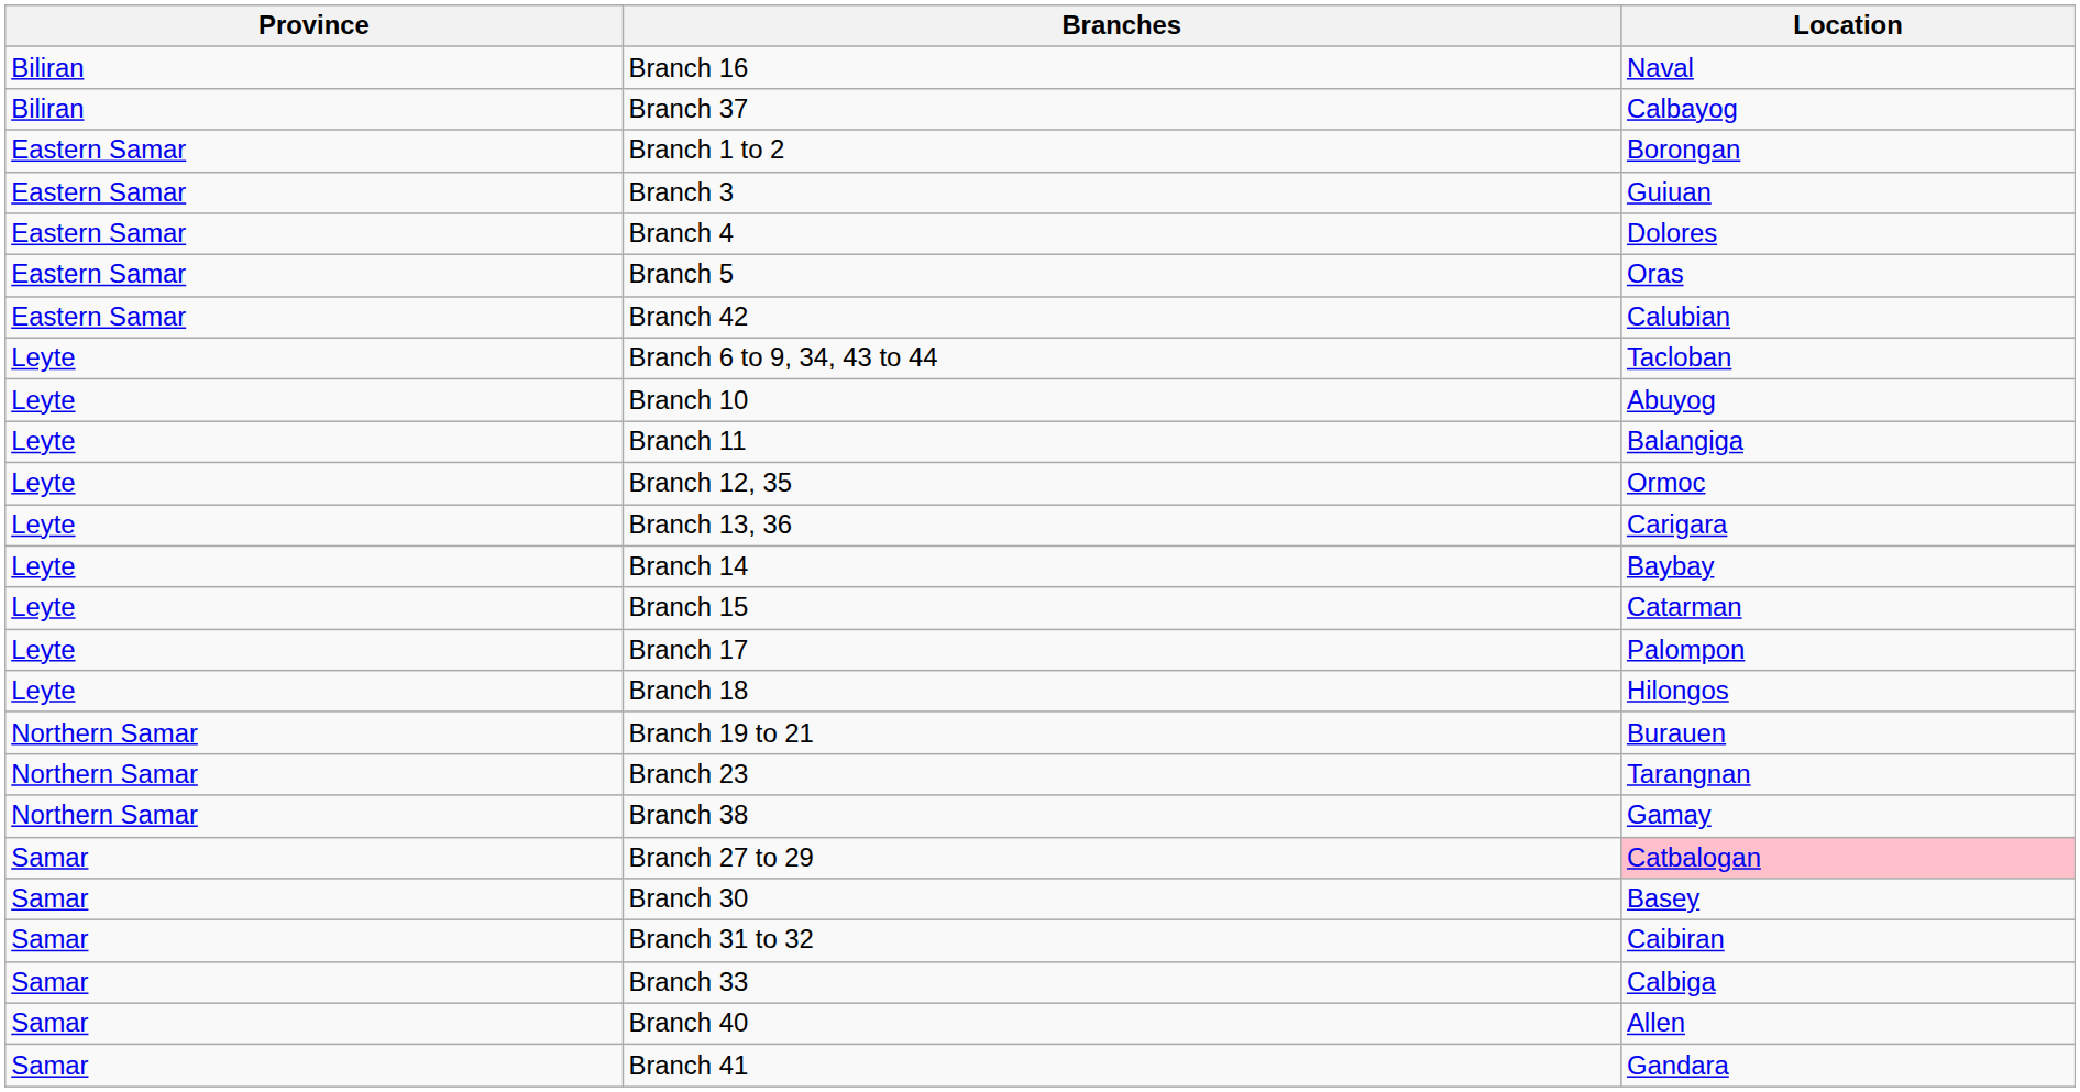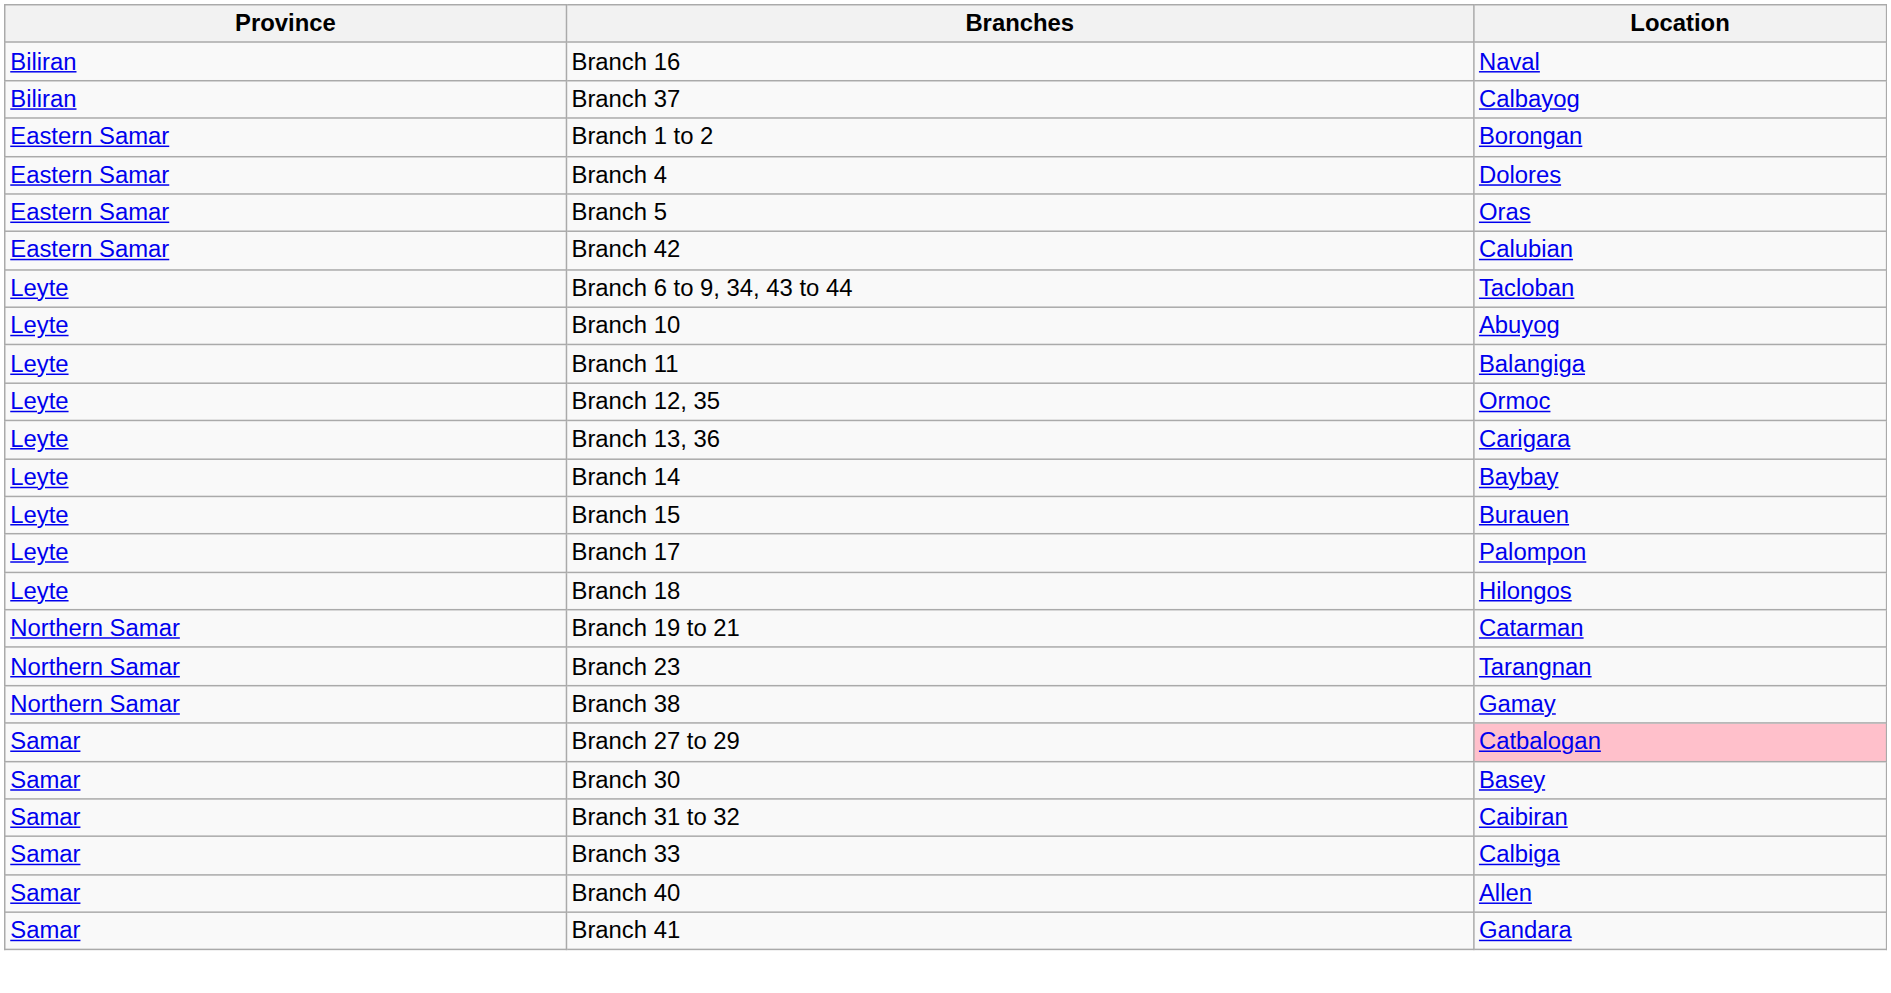 <table class=wikitable width=100%>
 <tr>
 <th>Province</th>
 <th>Branches</th>
 <th>Location</th>
 </tr>
 <tr>
 <td><a href='#'>Biliran</a></td>
 <td>Branch 16</td>
 <td><a href='#'>Naval</a></td>
 </tr>
 <tr>
 <td><a href='#'>Biliran</a></td>
 <td>Branch 37</td>
 <td><a href='#'>Calbayog</a></td>
 </tr>
 <tr>
 <td><a href='#'>Eastern Samar</a></td>
 <td>Branch 1 to 2</td>
 <td><a href='#'>Borongan</a></td>
-</tr>
-<tr>
-<td><a href='#'>Eastern Samar</a></td>
-<td>Branch 3</td>
-<td><a href='#'>Guiuan</a></td>
 </tr>
 <tr>
 <td><a href='#'>Eastern Samar</a></td>
 <td>Branch 4</td>
 <td><a href='#'>Dolores</a></td>
 </tr>
 <tr>
 <td><a href='#'>Eastern Samar</a></td>
 <td>Branch 5</td>
 <td><a href='#'>Oras</a></td>
 </tr>
 <tr>
 <td><a href='#'>Eastern Samar</a></td>
 <td>Branch 42</td>
 <td><a href='#'>Calubian</a></td>
 </tr>
 <tr>
 <td><a href='#'>Leyte</a></td>
 <td>Branch 6 to 9, 34, 43 to 44</td>
 <td><a href='#'>Tacloban</a></td>
 </tr>
 <tr>
 <td><a href='#'>Leyte</a></td>
 <td>Branch 10</td>
 <td><a href='#'>Abuyog</a></td>
 </tr>
 <tr>
 <td><a href='#'>Leyte</a></td>
 <td>Branch 11</td>
 <td><a href='#'>Balangiga</a></td>
 </tr>
 <tr>
 <td><a href='#'>Leyte</a></td>
 <td>Branch 12, 35</td>
 <td><a href='#'>Ormoc</a></td>
 </tr>
 <tr>
 <td><a href='#'>Leyte</a></td>
 <td>Branch 13, 36</td>
 <td><a href='#'>Carigara</a></td>
 </tr>
 <tr>
 <td><a href='#'>Leyte</a></td>
 <td>Branch 14</td>
 <td><a href='#'>Baybay</a></td>
 </tr>
 <tr>
 <td><a href='#'>Leyte</a></td>
 <td>Branch 15</td>
-<td><a href='#'>Catarman</a></td>
+<td><a href='#'>Burauen</a></td>
 </tr>
 <tr>
 <td><a href='#'>Leyte</a></td>
 <td>Branch 17</td>
 <td><a href='#'>Palompon</a></td>
 </tr>
 <tr>
 <td><a href='#'>Leyte</a></td>
 <td>Branch 18</td>
 <td><a href='#'>Hilongos</a></td>
 </tr>
 <tr>
 <td><a href='#'>Northern Samar</a></td>
 <td>Branch 19 to 21</td>
-<td><a href='#'>Burauen</a></td>
+<td><a href='#'>Catarman</a></td>
 </tr>
 <tr>
 <td><a href='#'>Northern Samar</a></td>
 <td>Branch 23</td>
 <td><a href='#'>Tarangnan</a></td>
 </tr>
 <tr>
 <td><a href='#'>Northern Samar</a></td>
 <td>Branch 38</td>
 <td><a href='#'>Gamay</a></td>
 </tr>
 <tr>
 <td><a href='#'>Samar</a></td>
 <td>Branch 27 to 29</td>
 <td style="background: pink;"><a href='#'>Catbalogan</a></td>
 </tr>
 <tr>
 <td><a href='#'>Samar</a></td>
 <td>Branch 30</td>
 <td><a href='#'>Basey</a></td>
 </tr>
 <tr>
 <td><a href='#'>Samar</a></td>
 <td>Branch 31 to 32</td>
 <td><a href='#'>Caibiran</a></td>
 </tr>
 <tr>
 <td><a href='#'>Samar</a></td>
 <td>Branch 33</td>
 <td><a href='#'>Calbiga</a></td>
 </tr>
 <tr>
 <td><a href='#'>Samar</a></td>
 <td>Branch 40</td>
 <td><a href='#'>Allen</a></td>
 </tr>
 <tr>
 <td><a href='#'>Samar</a></td>
 <td>Branch 41</td>
 <td><a href='#'>Gandara</a></td>
 </tr>
 </table>
